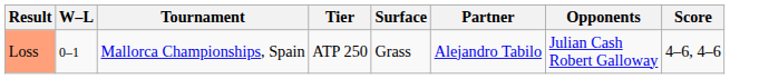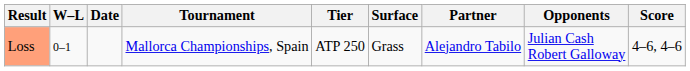 <table class="wikitable">
 <tr>
 <th>Result</th>
 <th class="unsortable">W–L</th>
+<th>Date</th>
 <th>Tournament</th>
 <th>Tier</th>
 <th>Surface</th>
 <th>Partner</th>
 <th>Opponents</th>
 <th class="unsortable">Score</th>
 </tr>
 <tr>
 <td bgcolor=ffa07a>Loss</td>
 <td><small>0–1</small></td>
+<td><a href='#'></a></td>
 <td><a href='#'>Mallorca Championships</a>, Spain</td>
 <td>ATP 250</td>
 <td>Grass</td>
 <td> <a href='#'>Alejandro Tabilo</a></td>
 <td> <a href='#'>Julian Cash</a> <br> <a href='#'>Robert Galloway</a></td>
 <td>4–6, 4–6</td>
 </tr>
 </table>
